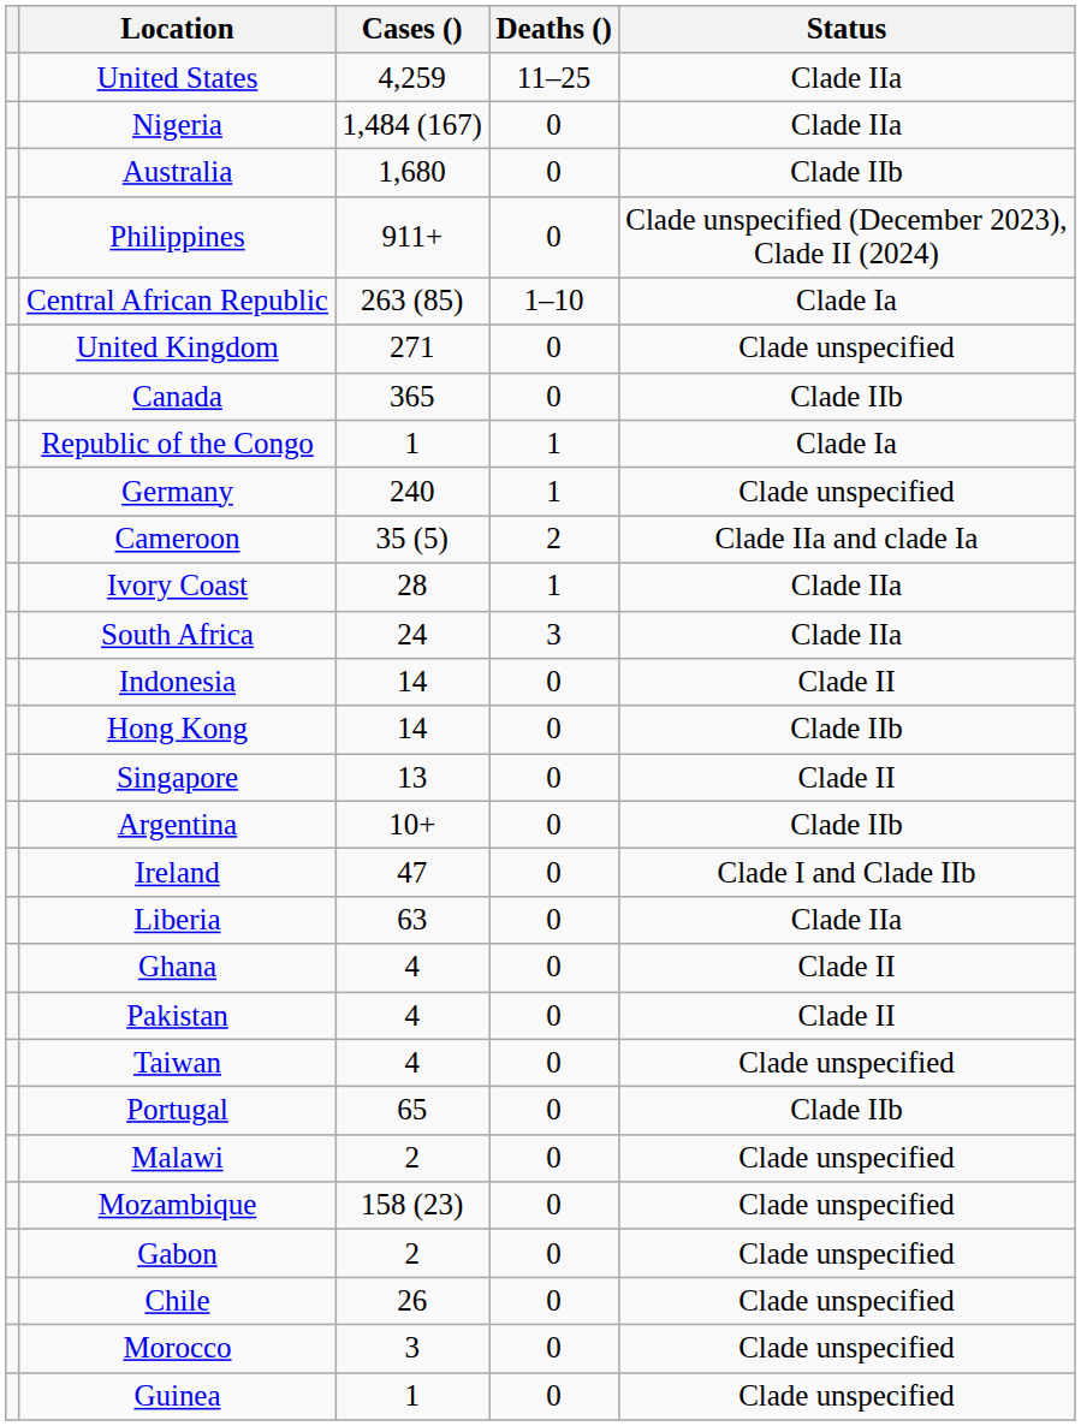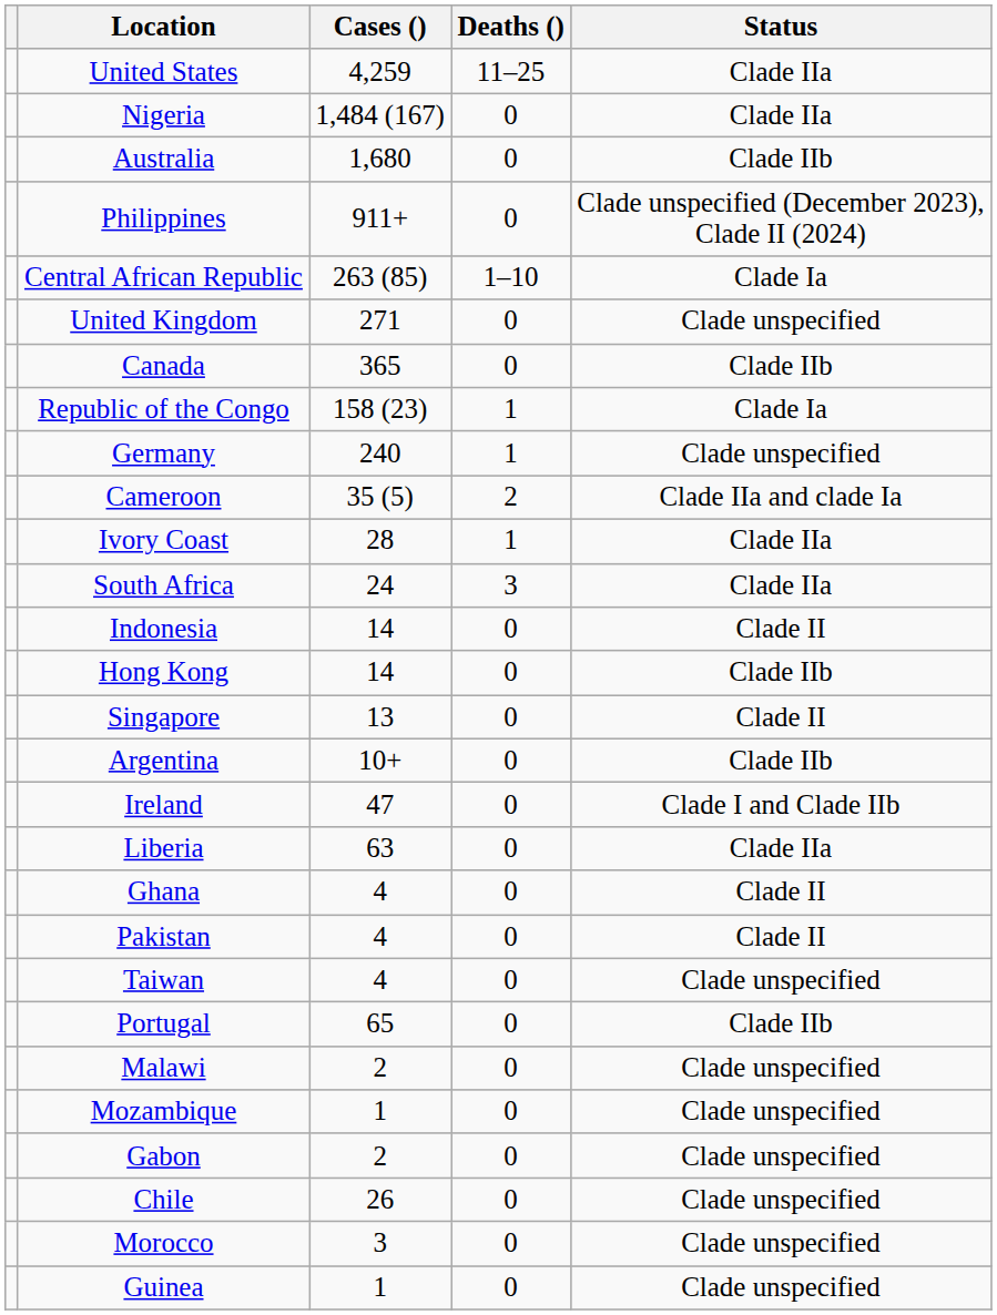 <table class="wikitable sortable" style="text-align: center;">
 <tr>
 <th></th>
 <th>Location</th>
 <th>Cases ()</th>
 <th>Deaths ()</th>
 <th>Status</th>
 </tr>
 <tr>
 <td></td>
 <td><a href='#'>United States</a></td>
 <td>4,259</td>
 <td>11–25</td>
 <td>Clade IIa</td>
 </tr>
 <tr>
 <td></td>
 <td><a href='#'>Nigeria</a></td>
 <td>1,484 (167)</td>
 <td>0</td>
 <td>Clade IIa</td>
 </tr>
 <tr>
 <td></td>
 <td><a href='#'>Australia</a></td>
 <td>1,680</td>
 <td>0</td>
 <td>Clade IIb</td>
 </tr>
 <tr>
 <td></td>
 <td><a href='#'>Philippines</a></td>
 <td>911+</td>
 <td>0</td>
 <td>Clade unspecified (December 2023),<br>Clade II (2024)</td>
 </tr>
 <tr>
 <td></td>
 <td><a href='#'>Central African Republic</a></td>
 <td>263 (85)</td>
 <td>1–10</td>
 <td>Clade Ia</td>
 </tr>
 <tr>
 <td></td>
 <td><a href='#'>United Kingdom</a></td>
 <td>271</td>
 <td>0</td>
 <td>Clade unspecified</td>
 </tr>
 <tr>
 <td></td>
 <td><a href='#'>Canada</a></td>
 <td>365</td>
 <td>0</td>
 <td>Clade IIb</td>
 </tr>
 <tr>
 <td></td>
 <td><a href='#'>Republic of the Congo</a></td>
-<td>1</td>
+<td>158 (23)</td>
 <td>1</td>
 <td>Clade Ia</td>
 </tr>
 <tr>
 <td></td>
 <td><a href='#'>Germany</a></td>
 <td>240</td>
 <td>1</td>
 <td>Clade unspecified</td>
 </tr>
 <tr>
 <td></td>
 <td><a href='#'>Cameroon</a></td>
 <td>35 (5)</td>
 <td>2</td>
 <td>Clade IIa and clade Ia</td>
 </tr>
 <tr>
 <td></td>
 <td><a href='#'>Ivory Coast</a></td>
 <td>28</td>
 <td>1</td>
 <td>Clade IIa</td>
 </tr>
 <tr>
 <td></td>
 <td><a href='#'>South Africa</a></td>
 <td>24</td>
 <td>3</td>
 <td>Clade IIa</td>
 </tr>
 <tr>
 <td></td>
 <td><a href='#'>Indonesia</a></td>
 <td>14</td>
 <td>0</td>
 <td>Clade II</td>
 </tr>
 <tr>
 <td></td>
 <td><a href='#'>Hong Kong</a></td>
 <td>14</td>
 <td>0</td>
 <td>Clade IIb</td>
 </tr>
 <tr>
 <td></td>
 <td><a href='#'>Singapore</a></td>
 <td>13</td>
 <td>0</td>
 <td>Clade II</td>
 </tr>
 <tr>
 <td></td>
 <td><a href='#'>Argentina</a></td>
 <td>10+</td>
 <td>0</td>
 <td>Clade IIb</td>
 </tr>
 <tr>
 <td></td>
 <td><a href='#'>Ireland</a></td>
 <td>47</td>
 <td>0</td>
 <td>Clade I and Clade IIb</td>
 </tr>
 <tr>
 <td></td>
 <td><a href='#'>Liberia</a></td>
 <td>63</td>
 <td>0</td>
 <td>Clade IIa</td>
 </tr>
 <tr>
 <td></td>
 <td><a href='#'>Ghana</a></td>
 <td>4</td>
 <td>0</td>
 <td>Clade II</td>
 </tr>
 <tr>
 <td></td>
 <td><a href='#'>Pakistan</a></td>
 <td>4</td>
 <td>0</td>
 <td>Clade II</td>
 </tr>
 <tr>
 <td></td>
 <td><a href='#'>Taiwan</a></td>
 <td>4</td>
 <td>0</td>
 <td>Clade unspecified</td>
 </tr>
 <tr>
 <td></td>
 <td><a href='#'>Portugal</a></td>
 <td>65</td>
 <td>0</td>
 <td>Clade IIb</td>
 </tr>
 <tr>
 <td></td>
 <td><a href='#'>Malawi</a></td>
 <td>2</td>
 <td>0</td>
 <td>Clade unspecified</td>
 </tr>
 <tr>
 <td></td>
 <td><a href='#'>Mozambique</a></td>
-<td>158 (23)</td>
+<td>1</td>
 <td>0</td>
 <td>Clade unspecified</td>
 </tr>
 <tr>
 <td></td>
 <td><a href='#'>Gabon</a></td>
 <td>2</td>
 <td>0</td>
 <td>Clade unspecified</td>
 </tr>
 <tr>
 <td></td>
 <td><a href='#'>Chile</a></td>
 <td>26</td>
 <td>0</td>
 <td>Clade unspecified</td>
 </tr>
 <tr>
 <td></td>
 <td><a href='#'>Morocco</a></td>
 <td>3</td>
 <td>0</td>
 <td>Clade unspecified</td>
 </tr>
 <tr>
 <td></td>
 <td><a href='#'>Guinea</a></td>
 <td>1</td>
 <td>0</td>
 <td>Clade unspecified</td>
 </tr>
 </table>
